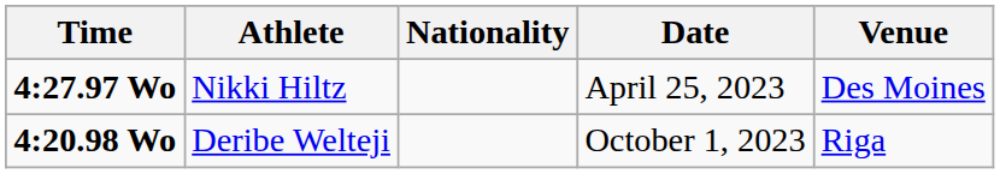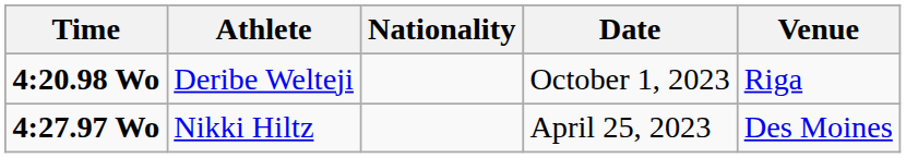 <table class="wikitable">
 <tr>
 <th>Time</th>
 <th>Athlete</th>
 <th>Nationality</th>
 <th>Date</th>
 <th>Venue</th>
 </tr>
 <tr>
+<td><strong>4:20.98 Wo</strong></td>
+<td><a href='#'>Deribe Welteji</a></td>
+<td></td>
+<td>October 1, 2023</td>
+<td><a href='#'>Riga</a></td>
+</tr>
+<tr>
 <td><strong>4:27.97 Wo</strong></td>
 <td><a href='#'>Nikki Hiltz</a></td>
 <td></td>
 <td>April 25, 2023</td>
 <td><a href='#'>Des Moines</a></td>
 </tr>
-<tr>
-<td><strong>4:20.98 Wo</strong></td>
-<td><a href='#'>Deribe Welteji</a></td>
-<td></td>
-<td>October 1, 2023</td>
-<td><a href='#'>Riga</a></td>
-</tr>
 </table>
